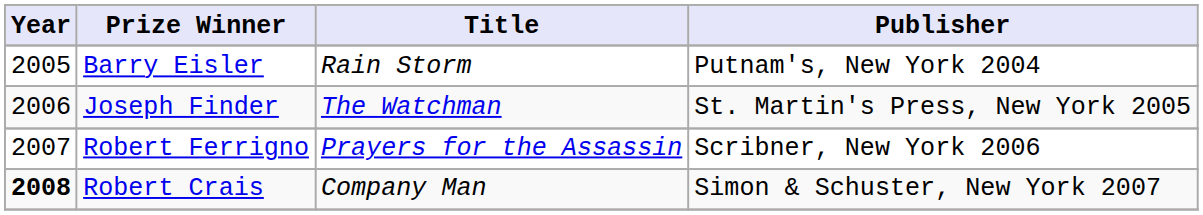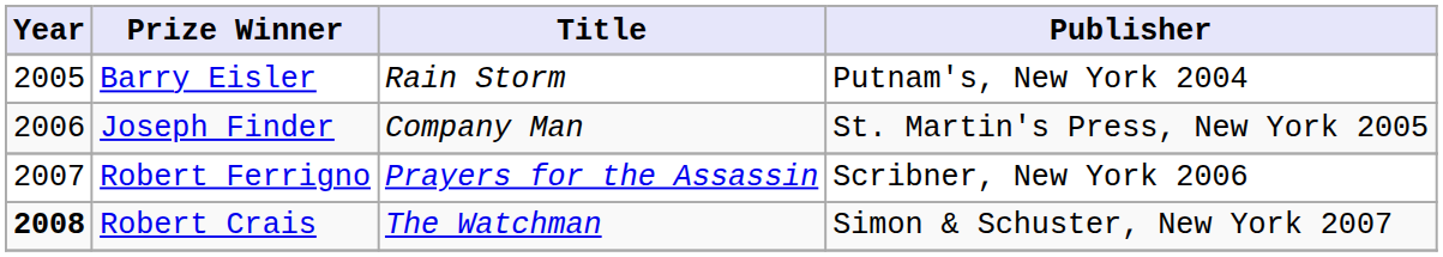 <table class="wikitable">
 <tr bgcolor=#E6E6FA>
 <td align="center"><strong>Year</strong></td>
 <td align="center"><strong>Prize Winner</strong></td>
 <td align="center"><strong>Title</strong></td>
 <td align="center"><strong>Publisher</strong></td>
 </tr>
 <tr>
 </tr>
 <tr bgcolor=#ffffff>
 <td>2005</td>
 <td><a href='#'>Barry Eisler</a></td>
 <td><em>Rain Storm</em></td>
 <td>Putnam's, New York 2004</td>
 </tr>
 <tr>
 <td>2006</td>
 <td><a href='#'>Joseph Finder</a></td>
-<td><em><a href='#'>The Watchman</a></em></td>
+<td><em>Company Man</em></td>
 <td>St. Martin's Press, New York 2005</td>
 </tr>
 <tr>
 </tr>
 <tr bgcolor=#ffffff>
 <td>2007</td>
 <td><a href='#'>Robert Ferrigno</a></td>
 <td><em><a href='#'>Prayers for the Assassin</a></em></td>
 <td>Scribner, New York 2006</td>
 </tr>
 <tr>
 <td><strong>2008</strong></td>
 <td><a href='#'>Robert Crais</a></td>
-<td><em>Company Man</em></td>
+<td><em><a href='#'>The Watchman</a></em></td>
 <td>Simon & Schuster, New York 2007</td>
 </tr>
 <tr>
 </tr>
 </table>
